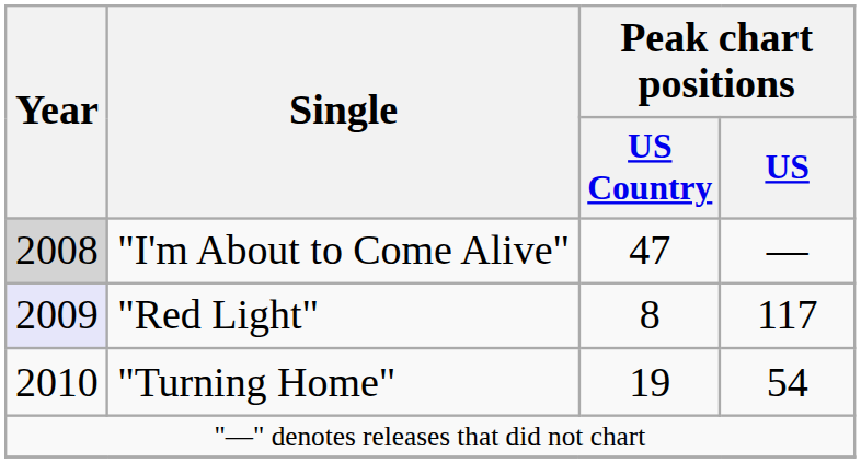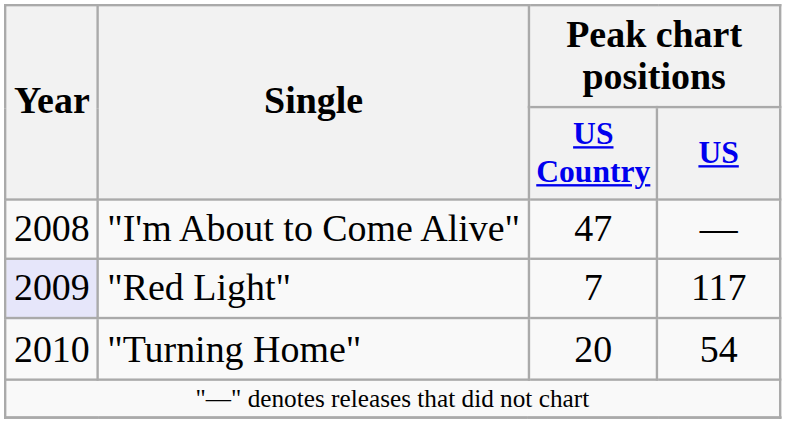 <table class="wikitable" style="text-align:center;">
 <tr>
 <th rowspan="2">Year</th>
 <th rowspan="2">Single</th>
 <th colspan="2">Peak chart<br>positions</th>
 </tr>
 <tr style="font-size:smaller;">
 <th width="45"><a href='#'>US Country</a></th>
 <th width="45"><a href='#'>US</a><br></th>
 </tr>
 <tr>
-<td style="background: lightgrey;">2008</td>
+<td>2008</td>
 <td align="left">"I'm About to Come Alive"</td>
 <td>47</td>
 <td>—</td>
 </tr>
 <tr>
 <td style="background: lavender;">2009</td>
 <td align="left">"Red Light"</td>
-<td>8</td>
+<td>7</td>
 <td>117</td>
 </tr>
 <tr>
 <td>2010</td>
 <td align="left">"Turning Home"</td>
-<td>19</td>
+<td>20</td>
 <td>54</td>
 </tr>
 <tr>
 <td colspan="10" style="font-size:8pt">"—" denotes releases that did not chart</td>
 </tr>
 <tr>
 </tr>
 </table>
